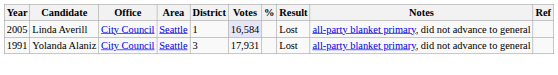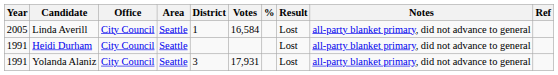 <table class="wikitable sortable">
 <tr>
 <th>Year</th>
 <th>Candidate</th>
 <th>Office</th>
 <th>Area</th>
 <th>District</th>
 <th>Votes</th>
 <th>%</th>
 <th>Result</th>
 <th>Notes</th>
 <th>Ref</th>
 </tr>
 <tr>
 <td>2005</td>
 <td>Linda Averill</td>
 <td><a href='#'>City Council</a></td>
 <td><a href='#'>Seattle</a></td>
 <td>1</td>
-<td style="background: lavender;">16,584</td>
+<td>16,584</td>
+<td></td>
+<td> Lost</td>
+<td><a href='#'>all-party blanket primary</a>, did not advance to general</td>
+<td></td>
+</tr>
+<tr>
+<td>1991</td>
+<td><a href='#'>Heidi Durham</a></td>
+<td><a href='#'>City Council</a></td>
+<td><a href='#'>Seattle</a></td>
+<td></td>
+<td></td>
 <td></td>
 <td> Lost</td>
 <td><a href='#'>all-party blanket primary</a>, did not advance to general</td>
 <td></td>
 </tr>
 <tr>
 <td>1991</td>
 <td>Yolanda Alaniz</td>
 <td><a href='#'>City Council</a></td>
 <td><a href='#'>Seattle</a></td>
 <td>3</td>
 <td>17,931</td>
 <td></td>
 <td> Lost</td>
 <td><a href='#'>all-party blanket primary</a>, did not advance to general</td>
 <td></td>
 </tr>
 </table>
